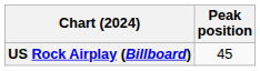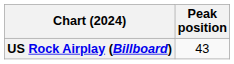 <table class="wikitable sortable plainrowheaders" style="text-align:center">
 <tr>
 <th scope="col">Chart (2024)</th>
 <th scope="col">Peak<br>position</th>
 </tr>
 <tr>
 <th scope="row">US <a href='#'>Rock Airplay</a> (<em><a href='#'>Billboard</a></em>)</th>
-<td>45</td>
+<td>43</td>
 </tr>
 </table>
